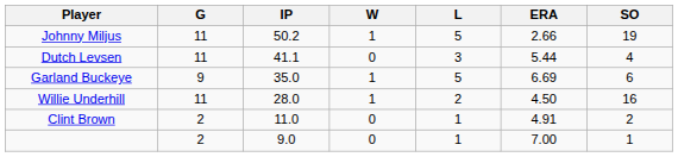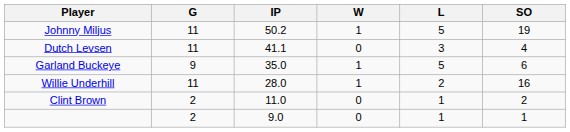 <table class="wikitable sortable">
 <tr>
 <th bgcolor="#DDDDFF" width="16%">Player</th>
 <th bgcolor="#DDDDFF" width="9%">G</th>
 <th bgcolor="#DDDDFF" width="9%">IP</th>
 <th bgcolor="#DDDDFF" width="9%">W</th>
 <th bgcolor="#DDDDFF" width="9%">L</th>
-<th bgcolor="#DDDDFF" width="9%">ERA</th>
 <th bgcolor="#DDDDFF" width="9%">SO</th>
 </tr>
 <tr align="center">
 <td><a href='#'>Johnny Miljus</a></td>
 <td>11</td>
 <td>50.2</td>
 <td>1</td>
 <td>5</td>
-<td>2.66</td>
 <td>19</td>
 </tr>
 <tr align="center">
 <td><a href='#'>Dutch Levsen</a></td>
 <td>11</td>
 <td>41.1</td>
 <td>0</td>
 <td>3</td>
-<td>5.44</td>
 <td>4</td>
 </tr>
 <tr align="center">
 <td><a href='#'>Garland Buckeye</a></td>
 <td>9</td>
 <td>35.0</td>
 <td>1</td>
 <td>5</td>
-<td>6.69</td>
 <td>6</td>
 </tr>
 <tr align="center">
 <td><a href='#'>Willie Underhill</a></td>
 <td>11</td>
 <td>28.0</td>
 <td>1</td>
 <td>2</td>
-<td>4.50</td>
 <td>16</td>
 </tr>
 <tr align="center">
 <td><a href='#'>Clint Brown</a></td>
 <td>2</td>
 <td>11.0</td>
 <td>0</td>
 <td>1</td>
-<td>4.91</td>
 <td>2</td>
 </tr>
 <tr align="center">
 <td></td>
 <td>2</td>
 <td>9.0</td>
 <td>0</td>
 <td>1</td>
-<td>7.00</td>
 <td>1</td>
 </tr>
 </table>
